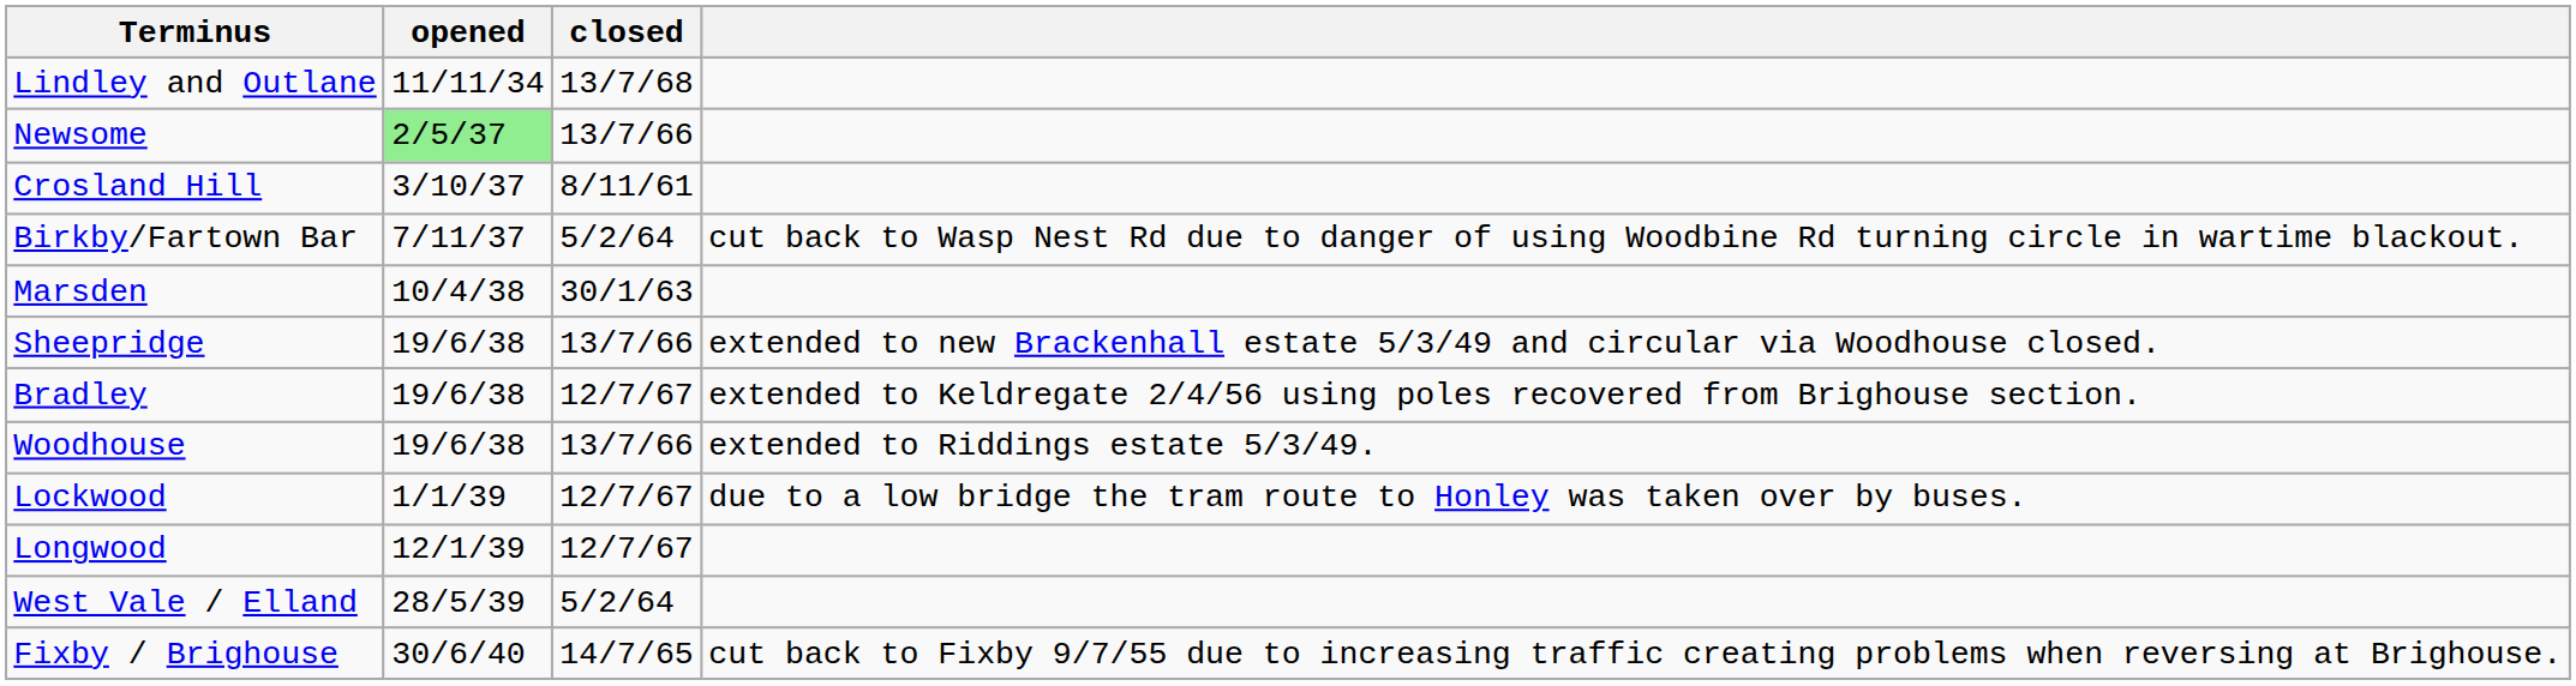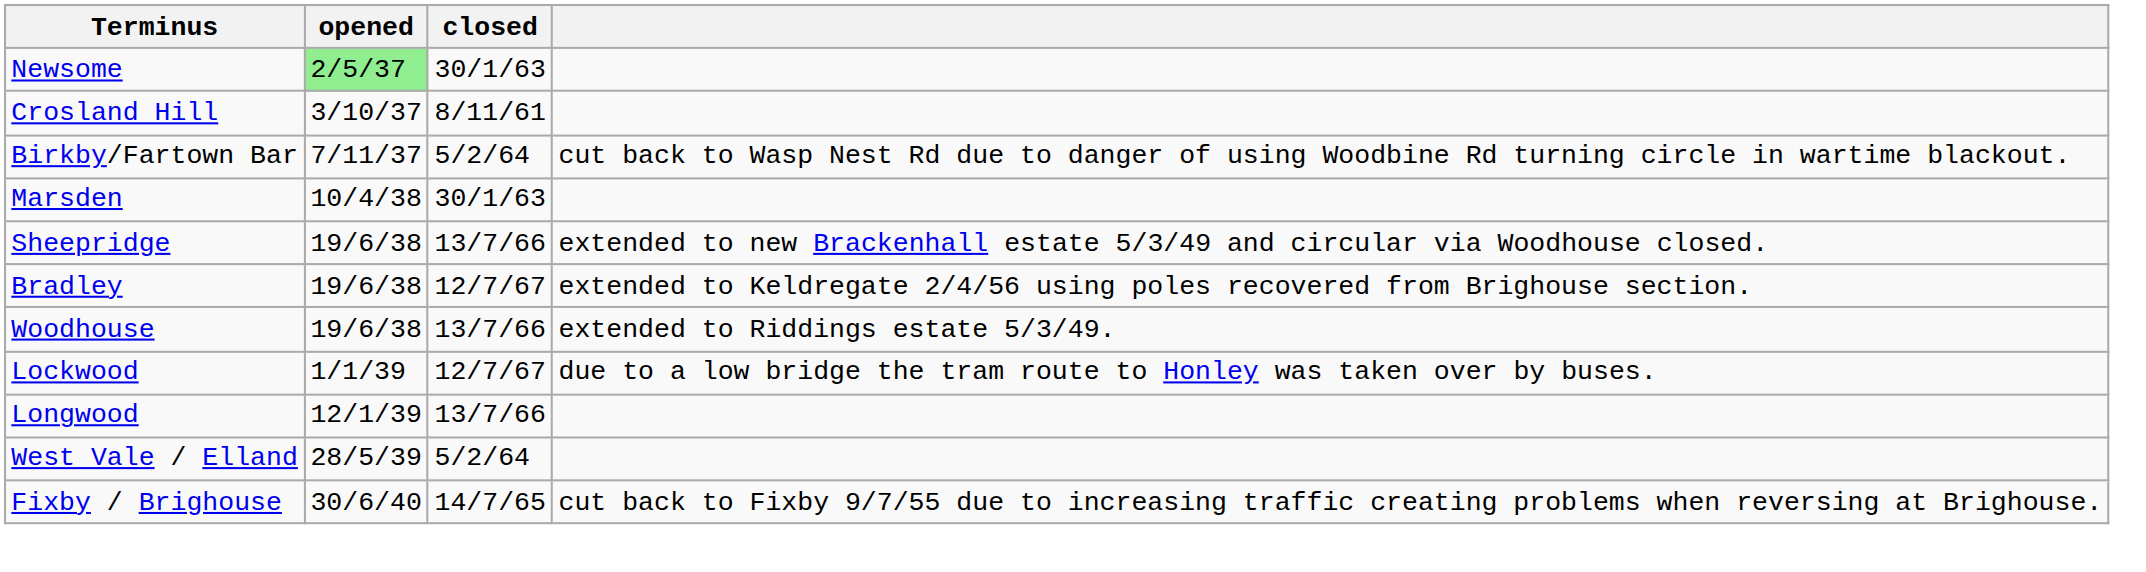 <table class="wikitable sortable">
 <tr>
 <th>Terminus</th>
 <th>opened</th>
 <th>closed</th>
 <th></th>
 </tr>
 <tr>
-<td><a href='#'>Lindley</a> and <a href='#'>Outlane</a></td>
-<td>11/11/34</td>
-<td>13/7/68</td>
-<td></td>
-</tr>
-<tr>
 <td><a href='#'>Newsome</a></td>
 <td style="background: lightgreen;">2/5/37</td>
-<td>13/7/66</td>
+<td>30/1/63</td>
 <td></td>
 </tr>
 <tr>
 <td><a href='#'>Crosland Hill</a></td>
 <td>3/10/37</td>
 <td>8/11/61</td>
 <td></td>
 </tr>
 <tr>
 <td><a href='#'>Birkby</a>/Fartown Bar</td>
 <td>7/11/37</td>
 <td>5/2/64</td>
 <td>cut back to Wasp Nest Rd due to danger of using Woodbine Rd turning circle in wartime blackout.</td>
 </tr>
 <tr>
 <td><a href='#'>Marsden</a></td>
 <td>10/4/38</td>
 <td>30/1/63</td>
 <td></td>
 </tr>
 <tr>
 <td><a href='#'>Sheepridge</a></td>
 <td>19/6/38</td>
 <td>13/7/66</td>
 <td>extended to new <a href='#'>Brackenhall</a> estate 5/3/49 and circular via Woodhouse closed.</td>
 </tr>
 <tr>
 <td><a href='#'>Bradley</a></td>
 <td>19/6/38</td>
 <td>12/7/67</td>
 <td>extended to Keldregate 2/4/56 using poles recovered from Brighouse section.</td>
 </tr>
 <tr>
 <td><a href='#'>Woodhouse</a></td>
 <td>19/6/38</td>
 <td>13/7/66</td>
 <td>extended to Riddings estate 5/3/49.</td>
 </tr>
 <tr>
 <td><a href='#'>Lockwood</a></td>
 <td>1/1/39</td>
 <td>12/7/67</td>
 <td>due to a low bridge the tram route to <a href='#'>Honley</a> was taken over by buses.</td>
 </tr>
 <tr>
 <td><a href='#'>Longwood</a></td>
 <td>12/1/39</td>
-<td>12/7/67</td>
+<td>13/7/66</td>
 <td></td>
 </tr>
 <tr>
 <td><a href='#'>West Vale</a> / <a href='#'>Elland</a></td>
 <td>28/5/39</td>
 <td>5/2/64</td>
 <td></td>
 </tr>
 <tr>
 <td><a href='#'>Fixby</a> / <a href='#'>Brighouse</a></td>
 <td>30/6/40</td>
 <td>14/7/65</td>
 <td>cut back to Fixby 9/7/55 due to increasing traffic creating problems when reversing at Brighouse.</td>
 </tr>
 </table>
